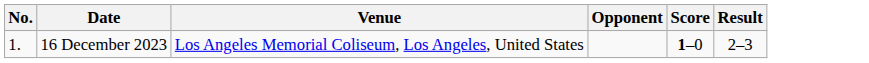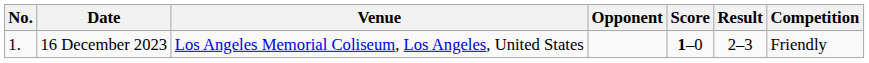 <table class="wikitable plainrowheaders sortable">
 <tr>
 <th>No.</th>
 <th>Date</th>
 <th>Venue</th>
 <th>Opponent</th>
 <th>Score</th>
 <th>Result</th>
+<th>Competition</th>
 </tr>
 <tr>
 <td>1.</td>
 <td>16 December 2023</td>
 <td><a href='#'>Los Angeles Memorial Coliseum</a>, <a href='#'>Los Angeles</a>, United States</td>
 <td></td>
 <td align=center><strong>1</strong>–0</td>
 <td align=center>2–3</td>
+<td>Friendly</td>
 </tr>
 </table>
